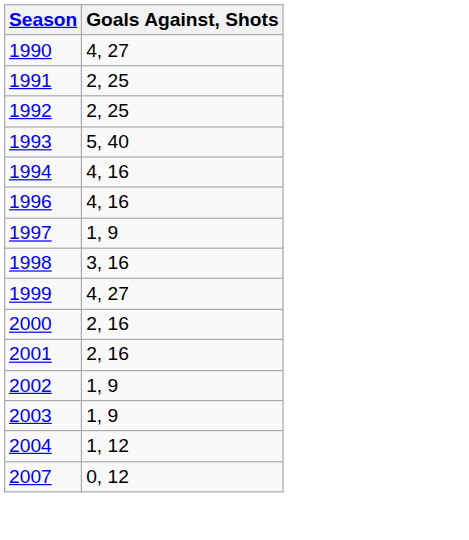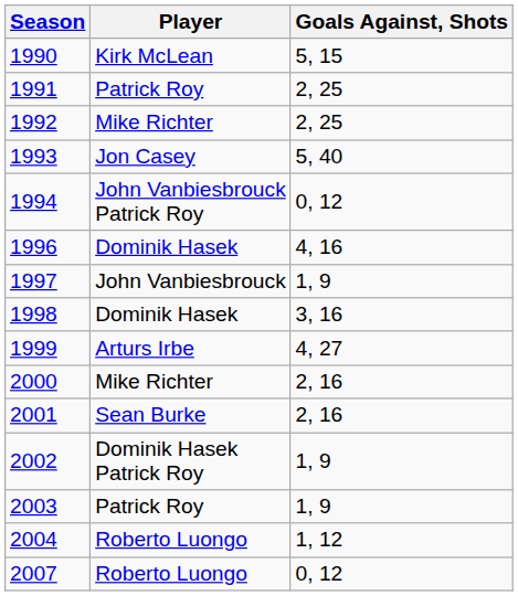 <table class="wikitable sortable">
 <tr>
 <th><a href='#'>Season</a></th>
+<th>Player</th>
 <th>Goals Against, Shots</th>
 </tr>
 <tr>
 <td><a href='#'>1990</a></td>
-<td>4, 27</td>
+<td><a href='#'>Kirk McLean</a></td>
+<td>5, 15</td>
 </tr>
 <tr>
 <td><a href='#'>1991</a></td>
+<td><a href='#'>Patrick Roy</a></td>
 <td>2, 25</td>
 </tr>
 <tr>
 <td><a href='#'>1992</a></td>
+<td><a href='#'>Mike Richter</a></td>
 <td>2, 25</td>
 </tr>
 <tr>
 <td><a href='#'>1993</a></td>
+<td><a href='#'>Jon Casey</a></td>
 <td>5, 40</td>
 </tr>
 <tr>
 <td><a href='#'>1994</a></td>
-<td>4, 16</td>
+<td><a href='#'>John Vanbiesbrouck</a><br>Patrick Roy</td>
+<td>0, 12</td>
 </tr>
 <tr>
 <td><a href='#'>1996</a></td>
+<td><a href='#'>Dominik Hasek</a></td>
 <td>4, 16</td>
 </tr>
 <tr>
 <td><a href='#'>1997</a></td>
+<td>John Vanbiesbrouck</td>
 <td>1, 9</td>
 </tr>
 <tr>
 <td><a href='#'>1998</a></td>
+<td>Dominik Hasek</td>
 <td>3, 16</td>
 </tr>
 <tr>
 <td><a href='#'>1999</a></td>
+<td><a href='#'>Arturs Irbe</a></td>
 <td>4, 27</td>
 </tr>
 <tr>
 <td><a href='#'>2000</a></td>
+<td>Mike Richter</td>
 <td>2, 16</td>
 </tr>
 <tr>
 <td><a href='#'>2001</a></td>
+<td><a href='#'>Sean Burke</a></td>
 <td>2, 16</td>
 </tr>
 <tr>
 <td><a href='#'>2002</a></td>
+<td>Dominik Hasek<br>Patrick Roy</td>
 <td>1, 9</td>
 </tr>
 <tr>
 <td><a href='#'>2003</a></td>
+<td>Patrick Roy</td>
 <td>1, 9</td>
 </tr>
 <tr>
 <td><a href='#'>2004</a></td>
+<td><a href='#'>Roberto Luongo</a></td>
 <td>1, 12</td>
 </tr>
 <tr>
 <td><a href='#'>2007</a></td>
+<td><a href='#'>Roberto Luongo</a></td>
 <td>0, 12</td>
 </tr>
 </table>
